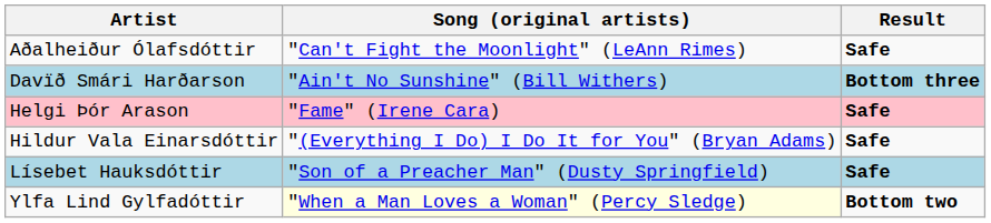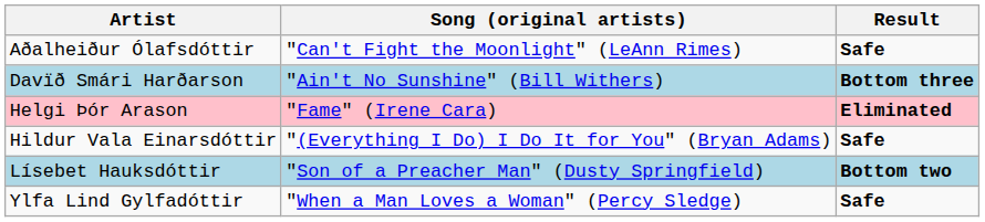 <table class=wikitable>
 <tr>
 <th>Artist</th>
 <th>Song (original artists)</th>
 <th>Result</th>
 </tr>
 <tr>
 <td>Aðalheiður Ólafsdóttir</td>
 <td>"<a href='#'>Can't Fight the Moonlight</a>" (<a href='#'>LeAnn Rimes</a>)</td>
 <td><strong>Safe</strong></td>
 </tr>
 <tr style="background:lightblue;">
 <td>Davïð Smári Harðarson</td>
 <td>"<a href='#'>Ain't No Sunshine</a>" (<a href='#'>Bill Withers</a>)</td>
 <td><strong>Bottom three</strong></td>
 </tr>
 <tr style="background:pink;">
 <td>Helgi Þór Arason</td>
 <td>"<a href='#'>Fame</a>" (<a href='#'>Irene Cara</a>)</td>
-<td><strong>Safe</strong></td>
+<td><strong>Eliminated</strong></td>
 </tr>
 <tr>
 <td>Hildur Vala Einarsdóttir</td>
 <td>"<a href='#'>(Everything I Do) I Do It for You</a>" (<a href='#'>Bryan Adams</a>)</td>
 <td><strong>Safe</strong></td>
 </tr>
 <tr style="background:lightblue;">
 <td>Lísebet Hauksdóttir</td>
 <td>"<a href='#'>Son of a Preacher Man</a>" (<a href='#'>Dusty Springfield</a>)</td>
-<td><strong>Safe</strong></td>
+<td><strong>Bottom two</strong></td>
 </tr>
 <tr>
 <td>Ylfa Lind Gylfadóttir</td>
-<td style="background: lightyellow;">"<a href='#'>When a Man Loves a Woman</a>" (<a href='#'>Percy Sledge</a>)</td>
-<td><strong>Bottom two</strong></td>
+<td>"<a href='#'>When a Man Loves a Woman</a>" (<a href='#'>Percy Sledge</a>)</td>
+<td><strong>Safe</strong></td>
 </tr>
 </table>
